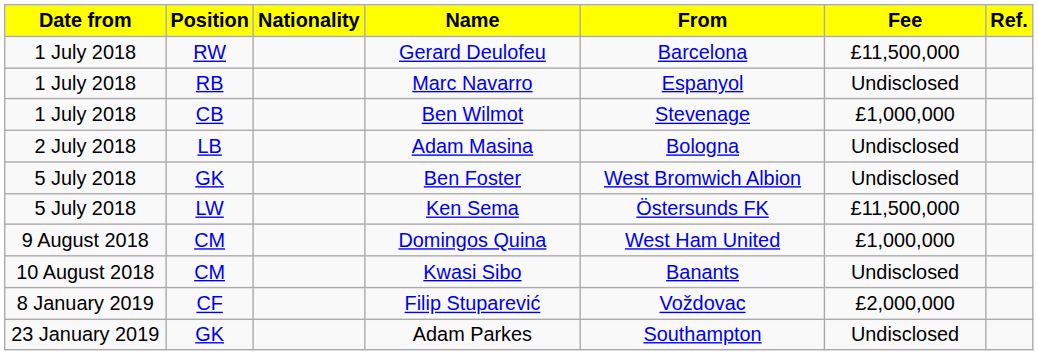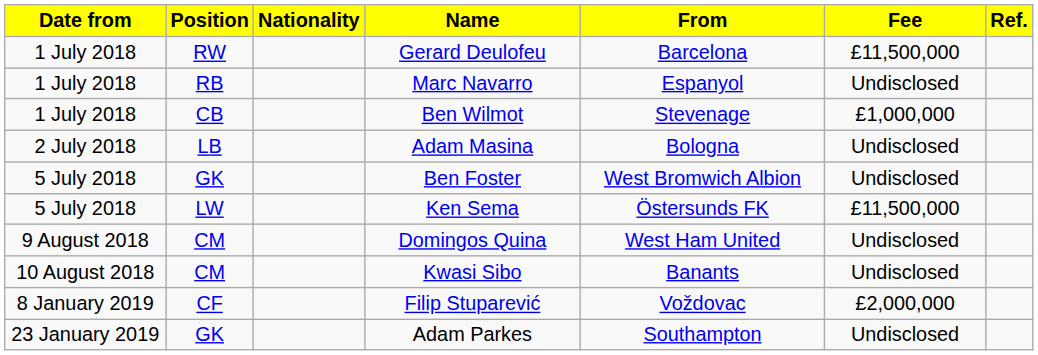 <table class="wikitable"  style="text-align:center; font-size:90%;">
 <tr>
 <th style="background:#FFFF00; color:#000000; width:110px;">Date from</th>
 <th style="background:#FFFF00; color:#000000; width:50px;">Position</th>
 <th style="background:#FFFF00; color:#000000; width:50px;">Nationality</th>
 <th style="background:#FFFF00; color:#000000; width:150px;">Name</th>
 <th style="background:#FFFF00; color:#000000; width:170px;">From</th>
 <th style="background:#FFFF00; color:#000000; width:110px;">Fee</th>
 <th style="background:#FFFF00; color:#000000; width:25px;">Ref.</th>
 </tr>
 <tr>
 <td>1 July 2018</td>
 <td><a href='#'>RW</a></td>
 <td></td>
 <td><a href='#'>Gerard Deulofeu</a></td>
 <td> <a href='#'>Barcelona</a></td>
 <td>£11,500,000</td>
 <td></td>
 </tr>
 <tr>
 <td>1 July 2018</td>
 <td><a href='#'>RB</a></td>
 <td></td>
 <td><a href='#'>Marc Navarro</a></td>
 <td> <a href='#'>Espanyol</a></td>
 <td>Undisclosed</td>
 <td></td>
 </tr>
 <tr>
 <td>1 July 2018</td>
 <td><a href='#'>CB</a></td>
 <td></td>
 <td><a href='#'>Ben Wilmot</a></td>
 <td><a href='#'>Stevenage</a></td>
 <td>£1,000,000</td>
 <td></td>
 </tr>
 <tr>
 <td>2 July 2018</td>
 <td><a href='#'>LB</a></td>
 <td></td>
 <td><a href='#'>Adam Masina</a></td>
 <td> <a href='#'>Bologna</a></td>
 <td>Undisclosed</td>
 <td></td>
 </tr>
 <tr>
 <td>5 July 2018</td>
 <td><a href='#'>GK</a></td>
 <td></td>
 <td><a href='#'>Ben Foster</a></td>
 <td><a href='#'>West Bromwich Albion</a></td>
 <td>Undisclosed</td>
 <td></td>
 </tr>
 <tr>
 <td>5 July 2018</td>
 <td><a href='#'>LW</a></td>
 <td></td>
 <td><a href='#'>Ken Sema</a></td>
 <td> <a href='#'>Östersunds FK</a></td>
 <td>£11,500,000</td>
 <td></td>
 </tr>
 <tr>
 <td>9 August 2018</td>
 <td><a href='#'>CM</a></td>
 <td></td>
 <td><a href='#'>Domingos Quina</a></td>
 <td><a href='#'>West Ham United</a></td>
-<td>£1,000,000</td>
+<td>Undisclosed</td>
 <td></td>
 </tr>
 <tr>
 <td>10 August 2018</td>
 <td><a href='#'>CM</a></td>
 <td></td>
 <td><a href='#'>Kwasi Sibo</a></td>
 <td> <a href='#'>Banants</a></td>
 <td>Undisclosed</td>
 <td></td>
 </tr>
 <tr>
 <td>8 January 2019</td>
 <td><a href='#'>CF</a></td>
 <td></td>
 <td><a href='#'>Filip Stuparević</a></td>
 <td> <a href='#'>Voždovac</a></td>
 <td>£2,000,000</td>
 <td></td>
 </tr>
 <tr>
 <td>23 January 2019</td>
 <td><a href='#'>GK</a></td>
 <td></td>
 <td>Adam Parkes</td>
 <td><a href='#'>Southampton</a></td>
 <td>Undisclosed</td>
 <td></td>
 </tr>
 </table>
